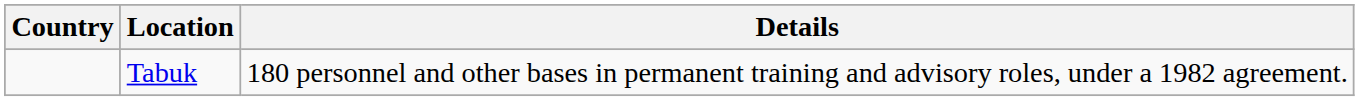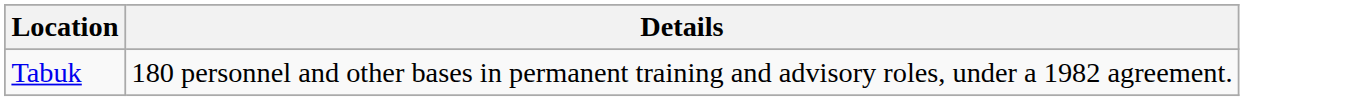 <table class="wikitable">
 <tr>
-<th>Country</th>
 <th>Location</th>
 <th>Details</th>
 </tr>
 <tr>
-<td></td>
 <td><a href='#'>Tabuk</a></td>
 <td>180 personnel and other bases in permanent training and advisory roles, under a 1982 agreement.</td>
 </tr>
 </table>
